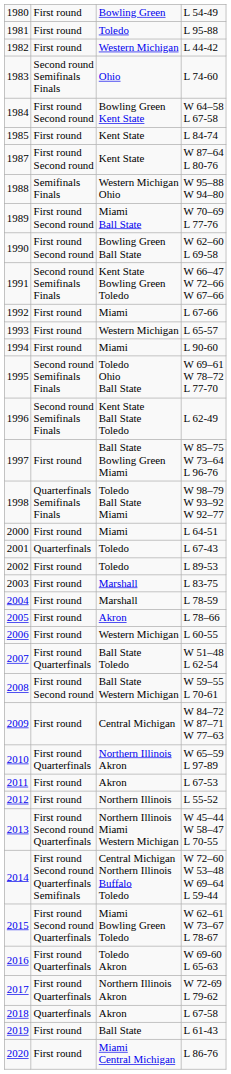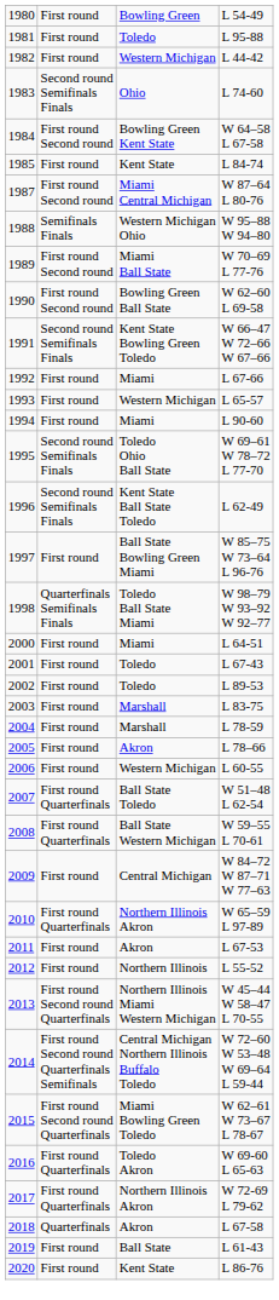 <table class="wikitable">
 <tr>
 <td>1980</td>
 <td>First round</td>
 <td><a href='#'>Bowling Green</a></td>
 <td>L 54-49</td>
 </tr>
 <tr>
 <td>1981</td>
 <td>First round</td>
 <td><a href='#'>Toledo</a></td>
 <td>L 95-88</td>
 </tr>
 <tr>
 <td>1982</td>
 <td>First round</td>
 <td><a href='#'>Western Michigan</a></td>
 <td>L 44-42</td>
 </tr>
 <tr>
 <td>1983</td>
 <td>Second round<br>Semifinals<br>Finals</td>
 <td><a href='#'>Ohio</a></td>
 <td>L 74-60</td>
 </tr>
 <tr>
 <td>1984</td>
 <td>First round<br>Second round</td>
 <td>Bowling Green<br><a href='#'>Kent State</a></td>
 <td>W 64–58<br>L 67-58</td>
 </tr>
 <tr>
 <td>1985</td>
 <td>First round</td>
 <td>Kent State</td>
 <td>L 84-74</td>
 </tr>
 <tr>
 <td>1987</td>
 <td>First round<br>Second round</td>
-<td>Kent State</td>
+<td><a href='#'>Miami</a><br><a href='#'>Central Michigan</a></td>
 <td>W 87–64<br>L 80-76</td>
 </tr>
 <tr>
 <td>1988</td>
 <td>Semifinals<br>Finals</td>
 <td>Western Michigan<br>Ohio</td>
 <td>W 95–88<br>W 94–80</td>
 </tr>
 <tr>
 <td>1989</td>
 <td>First round<br>Second round</td>
 <td>Miami<br><a href='#'>Ball State</a></td>
 <td>W 70–69<br>L 77-76</td>
 </tr>
 <tr>
 <td>1990</td>
 <td>First round<br>Second round</td>
 <td>Bowling Green<br>Ball State</td>
 <td>W 62–60<br>L 69-58</td>
 </tr>
 <tr>
 <td>1991</td>
 <td>Second round<br>Semifinals<br>Finals</td>
 <td>Kent State<br>Bowling Green<br>Toledo</td>
 <td>W 66–47<br>W 72–66<br>W 67–66</td>
 </tr>
 <tr>
 <td>1992</td>
 <td>First round</td>
 <td>Miami</td>
 <td>L 67-66</td>
 </tr>
 <tr>
 <td>1993</td>
 <td>First round</td>
 <td>Western Michigan</td>
 <td>L 65-57</td>
 </tr>
 <tr>
 <td>1994</td>
 <td>First round</td>
 <td>Miami</td>
 <td>L 90-60</td>
 </tr>
 <tr>
 <td>1995</td>
 <td>Second round<br>Semifinals<br>Finals</td>
 <td>Toledo<br>Ohio<br>Ball State</td>
 <td>W 69–61<br>W 78–72<br>L 77-70</td>
 </tr>
 <tr>
 <td>1996</td>
 <td>Second round<br>Semifinals<br>Finals</td>
 <td>Kent State<br>Ball State<br>Toledo</td>
 <td>L 62-49</td>
 </tr>
 <tr>
 <td>1997</td>
 <td>First round</td>
 <td>Ball State<br>Bowling Green<br>Miami</td>
 <td>W 85–75<br>W 73–64<br>L 96-76</td>
 </tr>
 <tr>
 <td>1998</td>
 <td>Quarterfinals<br>Semifinals<br>Finals</td>
 <td>Toledo<br>Ball State<br>Miami</td>
 <td>W 98–79<br>W 93–92<br>W 92–77</td>
 </tr>
 <tr>
 <td>2000</td>
 <td>First round</td>
 <td>Miami</td>
 <td>L 64-51</td>
 </tr>
 <tr>
 <td>2001</td>
-<td>Quarterfinals</td>
+<td>First round</td>
 <td>Toledo</td>
 <td>L 67-43</td>
 </tr>
 <tr>
 <td>2002</td>
 <td>First round</td>
 <td>Toledo</td>
 <td>L 89-53</td>
 </tr>
 <tr>
 <td>2003</td>
 <td>First round</td>
 <td><a href='#'>Marshall</a></td>
 <td>L 83-75</td>
 </tr>
 <tr>
 <td><a href='#'>2004</a></td>
 <td>First round</td>
 <td>Marshall</td>
 <td>L 78-59</td>
 </tr>
 <tr>
 <td><a href='#'>2005</a></td>
 <td>First round</td>
 <td><a href='#'>Akron</a></td>
 <td>L 78–66</td>
 </tr>
 <tr>
 <td><a href='#'>2006</a></td>
 <td>First round</td>
 <td>Western Michigan</td>
 <td>L 60-55</td>
 </tr>
 <tr>
 <td><a href='#'>2007</a></td>
 <td>First round<br>Quarterfinals</td>
 <td>Ball State<br>Toledo</td>
 <td>W 51–48<br>L 62-54</td>
 </tr>
 <tr>
 <td><a href='#'>2008</a></td>
-<td>First round<br>Second round</td>
+<td>First round<br>Quarterfinals</td>
 <td>Ball State<br>Western Michigan</td>
 <td>W 59–55<br>L 70-61</td>
 </tr>
 <tr>
 <td><a href='#'>2009</a></td>
 <td>First round</td>
 <td>Central Michigan</td>
 <td>W 84–72<br>W 87–71<br>W 77–63</td>
 </tr>
 <tr>
 <td><a href='#'>2010</a></td>
 <td>First round<br>Quarterfinals</td>
 <td><a href='#'>Northern Illinois</a><br>Akron</td>
 <td>W 65–59<br>L 97-89</td>
 </tr>
 <tr>
 <td><a href='#'>2011</a></td>
 <td>First round</td>
 <td>Akron</td>
 <td>L 67-53</td>
 </tr>
 <tr>
 <td><a href='#'>2012</a></td>
 <td>First round</td>
 <td>Northern Illinois</td>
 <td>L 55-52</td>
 </tr>
 <tr>
 <td><a href='#'>2013</a></td>
 <td>First round<br>Second round<br>Quarterfinals</td>
 <td>Northern Illinois<br>Miami<br>Western Michigan</td>
 <td>W 45–44<br>W 58–47<br>L 70-55</td>
 </tr>
 <tr>
 <td><a href='#'>2014</a></td>
 <td>First round<br>Second round<br>Quarterfinals<br>Semifinals</td>
 <td>Central Michigan<br>Northern Illinois<br><a href='#'>Buffalo</a><br>Toledo</td>
 <td>W 72–60<br>W 53–48<br>W 69–64<br>L 59-44</td>
 </tr>
 <tr>
 <td><a href='#'>2015</a></td>
 <td>First round<br>Second round<br>Quarterfinals</td>
 <td>Miami<br>Bowling Green<br>Toledo</td>
 <td>W 62–61<br>W 73–67<br>L 78-67</td>
 </tr>
 <tr>
 <td><a href='#'>2016</a></td>
 <td>First round<br>Quarterfinals</td>
 <td>Toledo<br>Akron</td>
 <td>W 69-60<br>L 65-63</td>
 </tr>
 <tr>
 <td><a href='#'>2017</a></td>
 <td>First round<br>Quarterfinals</td>
 <td>Northern Illinois<br>Akron</td>
 <td>W 72-69<br>L 79-62</td>
 </tr>
 <tr>
 <td><a href='#'>2018</a></td>
 <td>Quarterfinals</td>
 <td>Akron</td>
 <td>L 67-58</td>
 </tr>
 <tr>
 <td><a href='#'>2019</a></td>
 <td>First round</td>
 <td>Ball State</td>
 <td>L 61-43</td>
 </tr>
 <tr>
 <td><a href='#'>2020</a></td>
 <td>First round</td>
-<td><a href='#'>Miami</a><br><a href='#'>Central Michigan</a></td>
+<td>Kent State</td>
 <td>L 86-76</td>
 </tr>
 </table>
